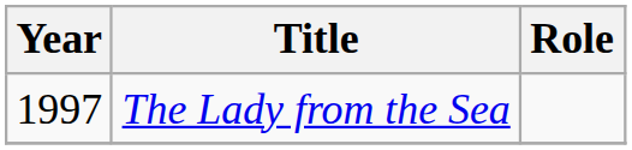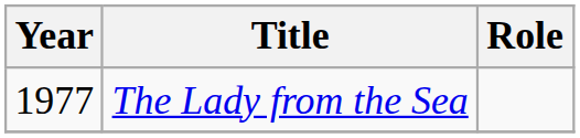 <table class="wikitable">
 <tr>
 <th>Year</th>
 <th>Title</th>
 <th>Role</th>
 </tr>
 <tr>
-<td>1997</td>
+<td>1977</td>
 <td><em><a href='#'>The Lady from the Sea</a></em></td>
 <td></td>
 </tr>
 <tr>
 </tr>
 </table>
